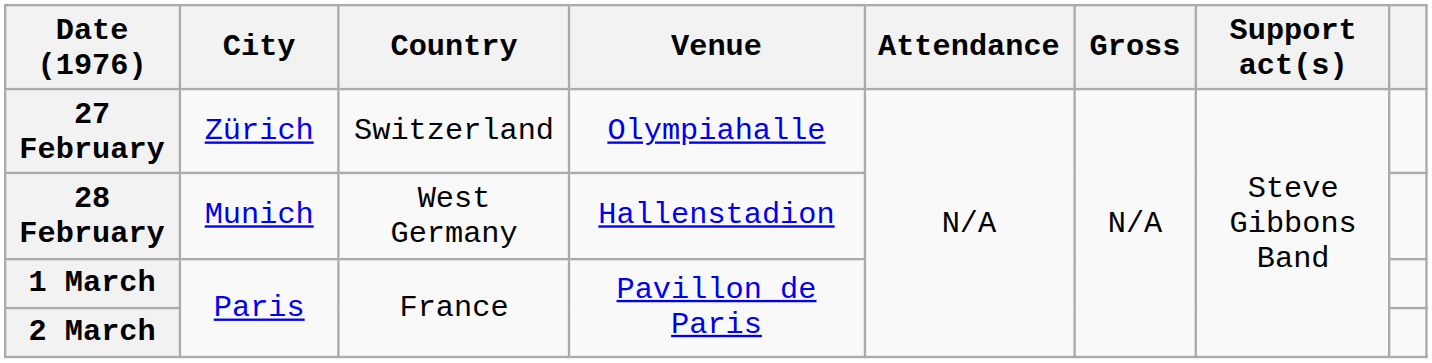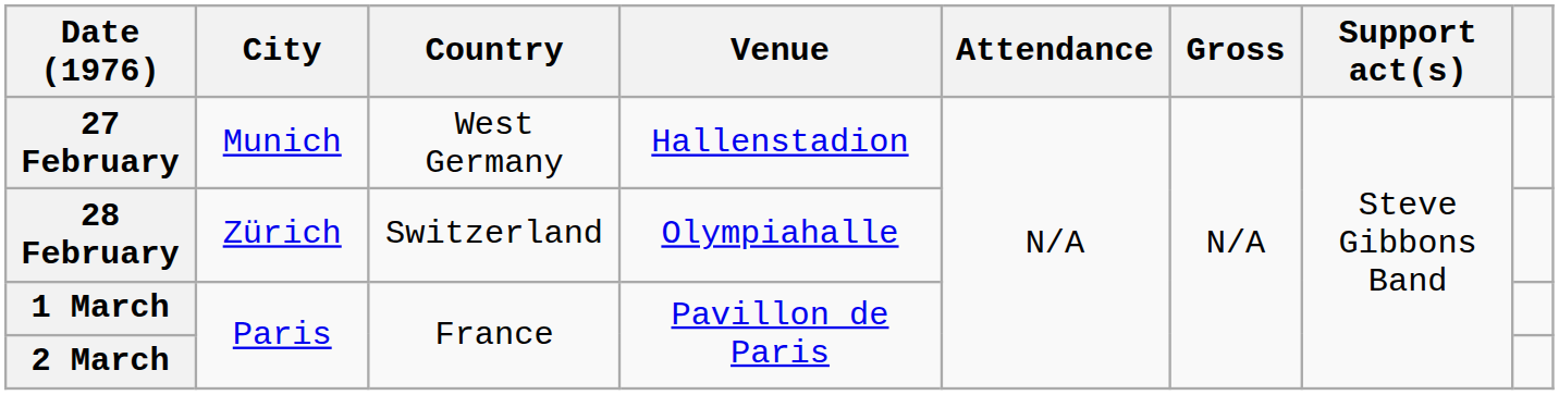 <table class="wikitable plainrowheaders" style="text-align:center;">
 <tr>
 <th scope="col" style="width:8em;">Date<br>(1976)</th>
 <th scope="col" style="width:12em;">City</th>
 <th scope="col" style="width:10em;">Country</th>
 <th scope="col" style="width:18em;">Venue</th>
 <th scope="col" style="width:9em;">Attendance</th>
 <th scope="col" style="width:7em;">Gross</th>
 <th scope="col" style="width:16em;">Support act(s)</th>
 <th scope="col" style="width:5em;" class="unsortable"></th>
 </tr>
 <tr>
 <th scope="row">27 February</th>
-<td><a href='#'>Zürich</a></td>
-<td>Switzerland</td>
-<td><a href='#'>Olympiahalle</a></td>
+<td><a href='#'>Munich</a></td>
+<td>West Germany</td>
+<td><a href='#'>Hallenstadion</a></td>
 <td rowspan="4">N/A</td>
 <td rowspan="4">N/A</td>
 <td rowspan="4">Steve Gibbons Band</td>
 <td></td>
 </tr>
 <tr>
 <th scope="row">28 February</th>
-<td><a href='#'>Munich</a></td>
-<td>West Germany</td>
-<td><a href='#'>Hallenstadion</a></td>
+<td><a href='#'>Zürich</a></td>
+<td>Switzerland</td>
+<td><a href='#'>Olympiahalle</a></td>
 <td></td>
 </tr>
 <tr>
 <th scope="row">1 March</th>
 <td rowspan="2"><a href='#'>Paris</a></td>
 <td rowspan="2">France</td>
 <td rowspan="2"><a href='#'>Pavillon de Paris</a></td>
 <td></td>
 </tr>
 <tr>
 <th scope="row">2 March</th>
 <td></td>
 </tr>
 </table>
